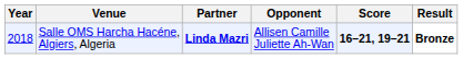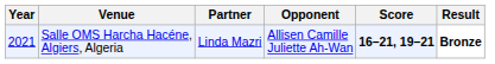 <table class="sortable wikitable" style="font-size: 90%;">
 <tr>
 <th>Year</th>
 <th>Venue</th>
 <th>Partner</th>
 <th>Opponent</th>
 <th>Score</th>
 <th>Result</th>
 </tr>
 <tr style="background:#ECF2FF">
-<td align="center"><a href='#'>2018</a></td>
+<td align="center"><a href='#'>2021</a></td>
 <td align="left"><a href='#'>Salle OMS Harcha Hacéne</a>,<br><a href='#'>Algiers</a>, Algeria</td>
-<td align="left"><strong> <a href='#'>Linda Mazri</a></strong></td>
+<td align="left"> <a href='#'>Linda Mazri</a></td>
 <td align="left"> <a href='#'>Allisen Camille</a><br> <a href='#'>Juliette Ah-Wan</a></td>
 <td align="left"><strong>16–21, 19–21</strong></td>
 <td style="text-align:left; background:white"> <strong>Bronze</strong></td>
 </tr>
 </table>
